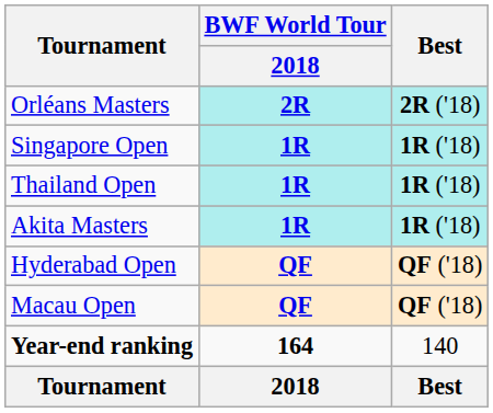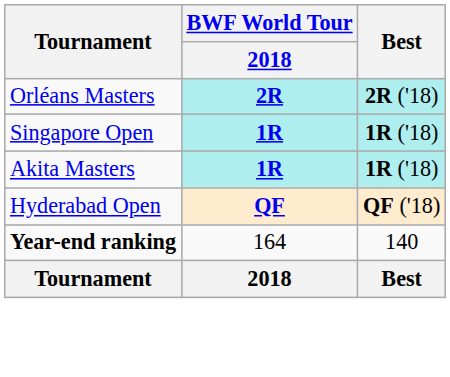 <table style='font-size: 90%; text-align:center;' class='wikitable'>
 <tr>
 <th rowspan="2">Tournament</th>
 <th><a href='#'>BWF World Tour</a></th>
 <th rowspan="2">Best</th>
 </tr>
 <tr>
 <th><a href='#'>2018</a></th>
 </tr>
 <tr>
 <td align=left><a href='#'>Orléans Masters</a></td>
 <td bgcolor=AFEEEE><a href='#'><strong>2R</strong></a></td>
 <td bgcolor=AFEEEE><strong>2R</strong> ('18)</td>
 </tr>
 <tr>
 <td align=left><a href='#'>Singapore Open</a></td>
 <td bgcolor=AFEEEE><strong><a href='#'>1R</a></strong></td>
 <td bgcolor=AFEEEE><strong>1R</strong> ('18)</td>
 </tr>
 <tr>
-<td align=left><a href='#'>Thailand Open</a></td>
-<td bgcolor=AFEEEE><a href='#'><strong>1R</strong></a></td>
-<td bgcolor=AFEEEE><strong>1R</strong> ('18)</td>
-</tr>
-<tr>
 <td align=left><a href='#'>Akita Masters</a></td>
 <td bgcolor=AFEEEE><strong><a href='#'>1R</a></strong></td>
 <td bgcolor=AFEEEE><strong>1R</strong> ('18)</td>
 </tr>
 <tr>
 <td align=left><a href='#'>Hyderabad Open</a></td>
 <td bgcolor=FFEBCD><strong><a href='#'>QF</a></strong></td>
 <td bgcolor=FFEBCD><strong>QF</strong> ('18)</td>
 </tr>
 <tr>
-<td align=left><a href='#'>Macau Open</a></td>
-<td bgcolor=FFEBCD><strong><a href='#'>QF</a></strong></td>
-<td bgcolor=FFEBCD><strong>QF</strong> ('18)</td>
-</tr>
-<tr>
 <td align=left><strong>Year-end ranking</strong></td>
-<td><strong>164</strong></td>
+<td>164</td>
 <td>140</td>
 </tr>
 <tr>
 <th>Tournament</th>
 <th>2018</th>
 <th>Best</th>
 </tr>
 </table>
